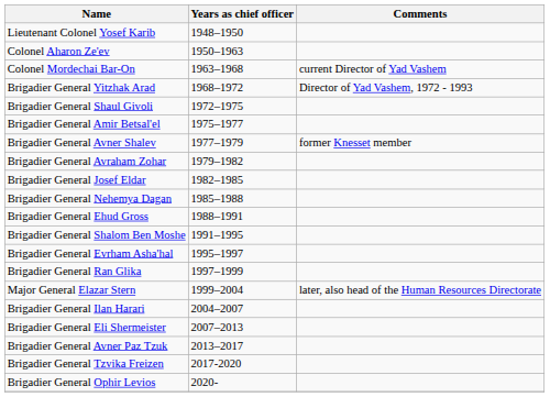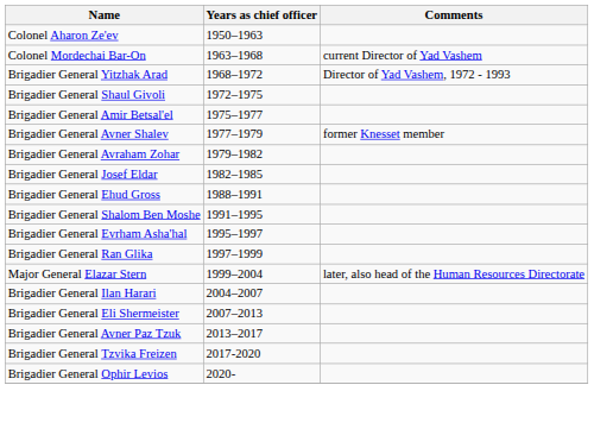 <table class="wikitable">
 <tr>
 <th>Name</th>
 <th>Years as chief officer</th>
 <th>Comments</th>
-</tr>
-<tr>
-<td>Lieutenant Colonel <a href='#'>Yosef Karib</a></td>
-<td>1948–1950</td>
-<td> </td>
 </tr>
 <tr>
 <td>Colonel <a href='#'>Aharon Ze'ev</a></td>
 <td>1950–1963</td>
 <td> </td>
 </tr>
 <tr>
 <td>Colonel <a href='#'>Mordechai Bar-On</a></td>
 <td>1963–1968</td>
 <td>current Director of <a href='#'>Yad Vashem</a></td>
 </tr>
 <tr>
 <td>Brigadier General <a href='#'>Yitzhak Arad</a></td>
 <td>1968–1972</td>
 <td>Director of <a href='#'>Yad Vashem</a>, 1972 - 1993</td>
 </tr>
 <tr>
 <td>Brigadier General <a href='#'>Shaul Givoli</a></td>
 <td>1972–1975</td>
 <td> </td>
 </tr>
 <tr>
 <td>Brigadier General <a href='#'>Amir Betsal'el</a></td>
 <td>1975–1977</td>
 <td> </td>
 </tr>
 <tr>
 <td>Brigadier General <a href='#'>Avner Shalev</a></td>
 <td>1977–1979</td>
 <td>former <a href='#'>Knesset</a> member</td>
 </tr>
 <tr>
 <td>Brigadier General <a href='#'>Avraham Zohar</a></td>
 <td>1979–1982</td>
 <td> </td>
 </tr>
 <tr>
 <td>Brigadier General <a href='#'>Josef Eldar</a></td>
 <td>1982–1985</td>
-<td> </td>
-</tr>
-<tr>
-<td>Brigadier General <a href='#'>Nehemya Dagan</a></td>
-<td>1985–1988</td>
 <td> </td>
 </tr>
 <tr>
 <td>Brigadier General <a href='#'>Ehud Gross</a></td>
 <td>1988–1991</td>
 <td> </td>
 </tr>
 <tr>
 <td>Brigadier General <a href='#'>Shalom Ben Moshe</a></td>
 <td>1991–1995</td>
 <td> </td>
 </tr>
 <tr>
 <td>Brigadier General <a href='#'>Evrham Asha'hal</a></td>
 <td>1995–1997</td>
 <td> </td>
 </tr>
 <tr>
 <td>Brigadier General <a href='#'>Ran Glika</a></td>
 <td>1997–1999</td>
 <td> </td>
 </tr>
 <tr>
 <td>Major General <a href='#'>Elazar Stern</a></td>
 <td>1999–2004</td>
 <td>later, also head of the <a href='#'>Human Resources Directorate</a></td>
 </tr>
 <tr>
 <td>Brigadier General <a href='#'>Ilan Harari</a></td>
 <td>2004–2007</td>
 <td> </td>
 </tr>
 <tr>
 <td>Brigadier General <a href='#'>Eli Shermeister</a></td>
 <td>2007–2013</td>
 <td> </td>
 </tr>
 <tr>
 <td>Brigadier General <a href='#'>Avner Paz Tzuk</a></td>
 <td>2013–2017</td>
 <td></td>
 </tr>
 <tr>
 <td>Brigadier General <a href='#'>Tzvika Freizen</a></td>
 <td>2017-2020</td>
 <td></td>
 </tr>
 <tr>
 <td>Brigadier General <a href='#'>Ophir Levios</a></td>
 <td>2020-</td>
 <td></td>
 </tr>
 <tr>
 </tr>
 </table>
